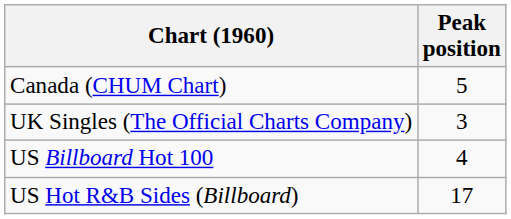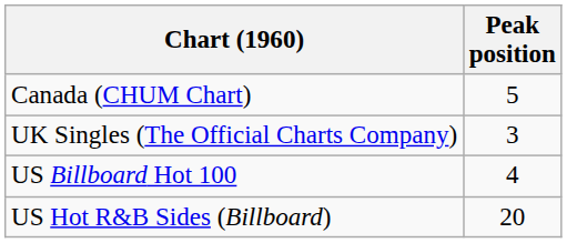 <table class="wikitable sortable">
 <tr>
 <th>Chart (1960)</th>
 <th>Peak<br>position</th>
 </tr>
 <tr>
 <td>Canada (<a href='#'>CHUM Chart</a>)</td>
 <td align="center">5</td>
 </tr>
 <tr>
 <td>UK Singles (<a href='#'>The Official Charts Company</a>)</td>
 <td align="center">3</td>
 </tr>
 <tr>
 <td>US <a href='#'><em>Billboard</em> Hot 100</a></td>
 <td align="center">4</td>
 </tr>
 <tr>
 <td>US <a href='#'>Hot R&B Sides</a> (<em>Billboard</em>)</td>
-<td align="center">17</td>
+<td align="center">20</td>
 </tr>
 </table>
